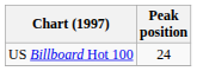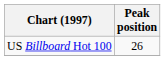 <table class="wikitable plainrowheaders" style="text-align:center;">
 <tr>
 <th scope="col">Chart (1997)</th>
 <th scope="col">Peak<br>position</th>
 </tr>
 <tr>
 <td align="left">US <a href='#'><em>Billboard</em> Hot 100</a></td>
-<td align="center">24</td>
+<td align="center">26</td>
 </tr>
 <tr>
 </tr>
 </table>
